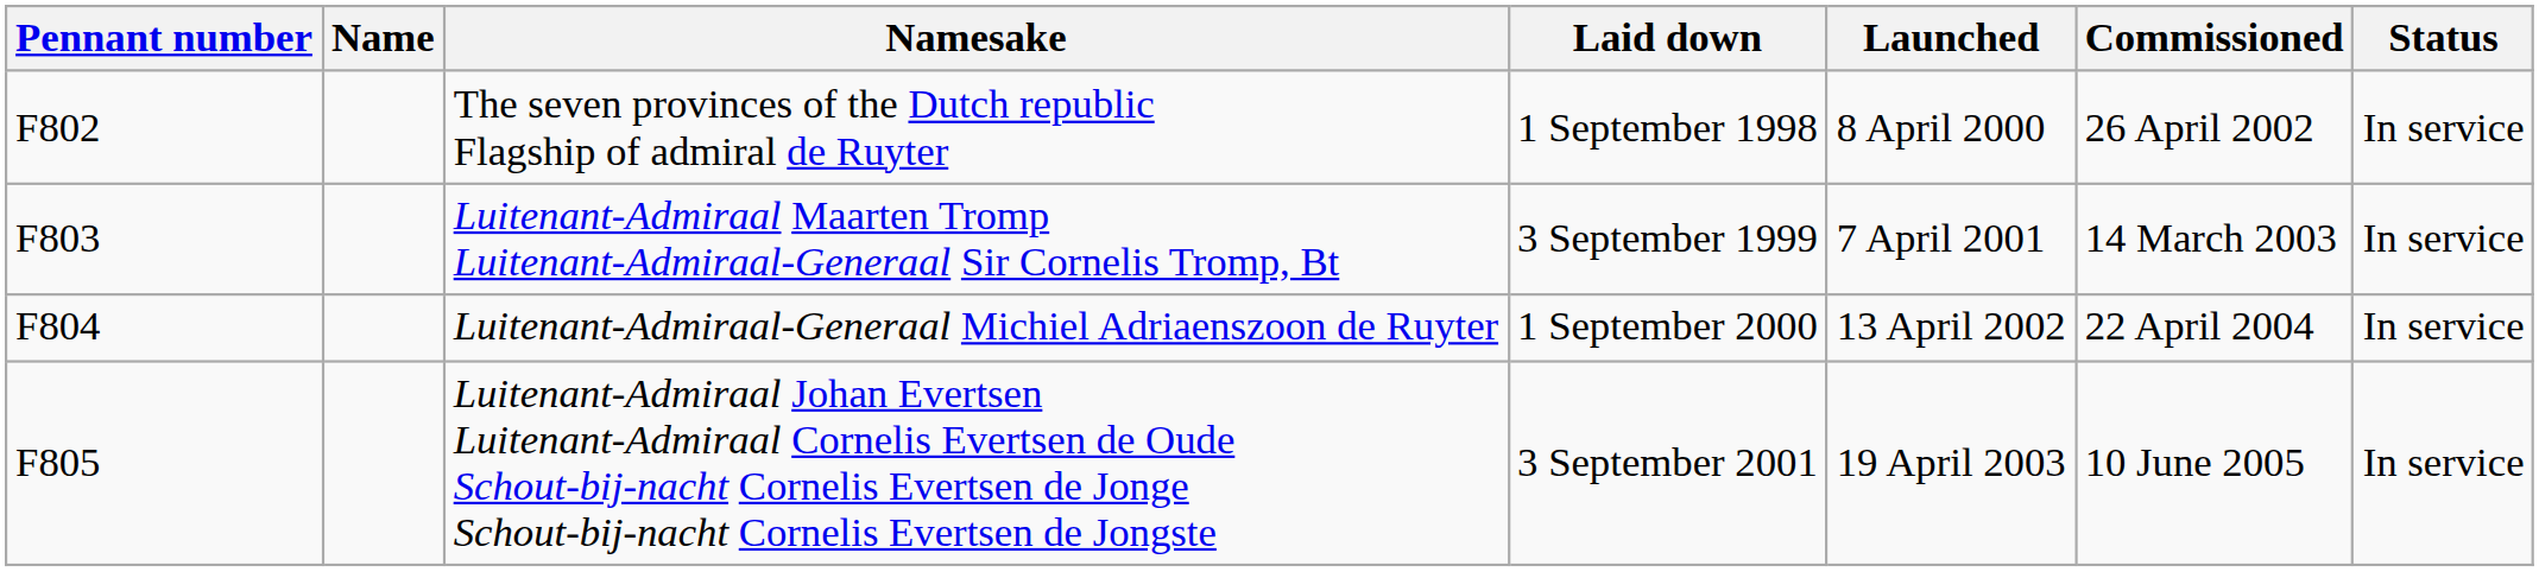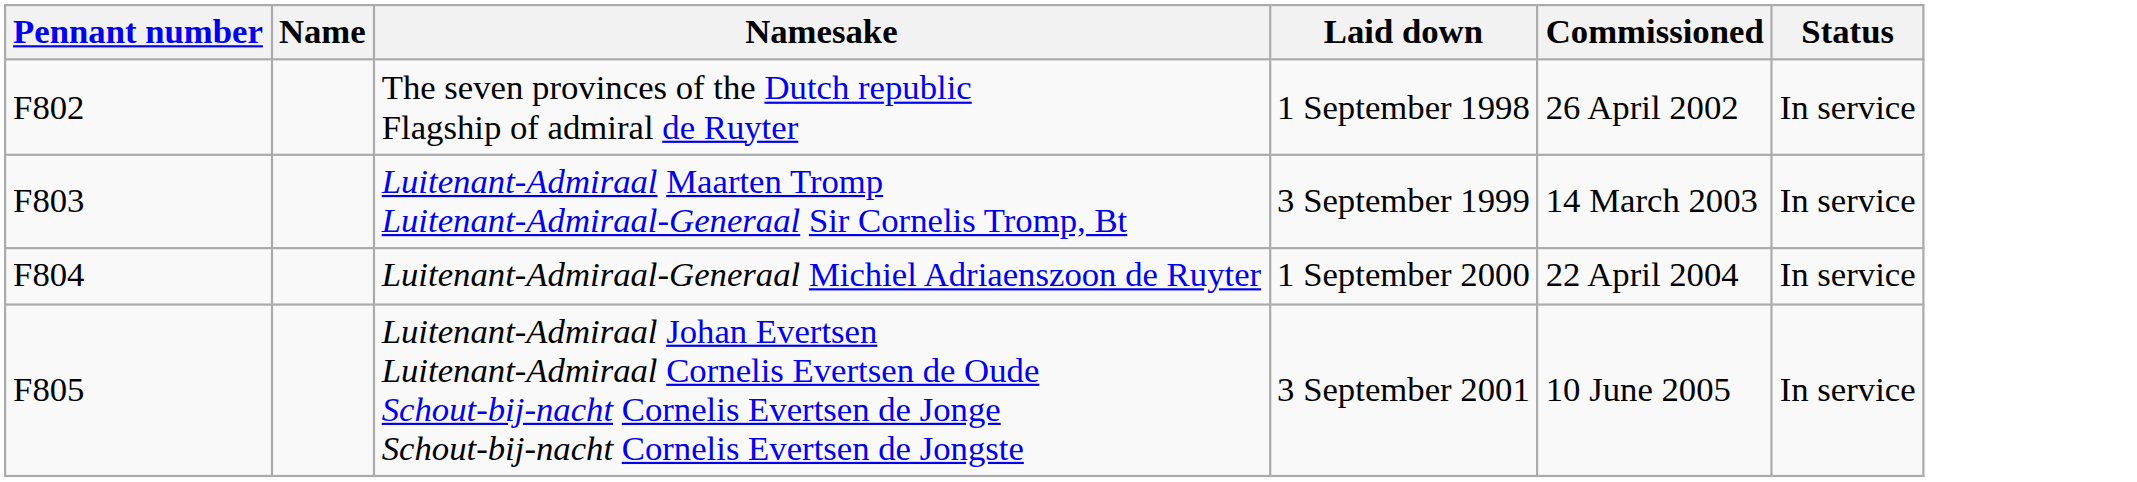 <table class="wikitable">
 <tr>
 <th><a href='#'>Pennant number</a></th>
 <th>Name</th>
 <th>Namesake</th>
 <th>Laid down</th>
-<th>Launched</th>
 <th>Commissioned</th>
 <th>Status</th>
 </tr>
 <tr>
 <td>F802</td>
 <td></td>
 <td>The seven provinces of the <a href='#'>Dutch republic</a><br>Flagship of admiral <a href='#'>de Ruyter</a></td>
 <td>1 September 1998</td>
-<td>8 April 2000</td>
 <td>26 April 2002</td>
 <td>In service</td>
 </tr>
 <tr>
 <td>F803</td>
 <td></td>
 <td><a href='#'><em>Luitenant-Admiraal</em></a> <a href='#'>Maarten Tromp</a><br><a href='#'><em>Luitenant-Admiraal-Generaal</em></a> <a href='#'>Sir Cornelis Tromp, Bt</a></td>
 <td>3 September 1999</td>
-<td>7 April 2001</td>
 <td>14 March 2003</td>
 <td>In service</td>
 </tr>
 <tr>
 <td>F804</td>
 <td></td>
 <td><em>Luitenant-Admiraal-Generaal</em> <a href='#'>Michiel Adriaenszoon de Ruyter</a></td>
 <td>1 September 2000</td>
-<td>13 April 2002</td>
 <td>22 April 2004</td>
 <td>In service</td>
 </tr>
 <tr>
 <td>F805</td>
 <td></td>
 <td><em>Luitenant-Admiraal</em> <a href='#'>Johan Evertsen</a><br><em>Luitenant-Admiraal</em> <a href='#'>Cornelis Evertsen de Oude</a><br><em><a href='#'>Schout-bij-nacht</a></em> <a href='#'>Cornelis Evertsen de Jonge</a><br><em>Schout-bij-nacht</em> <a href='#'>Cornelis Evertsen de Jongste</a></td>
 <td>3 September 2001</td>
-<td>19 April 2003</td>
 <td>10 June 2005</td>
 <td>In service</td>
 </tr>
 </table>
